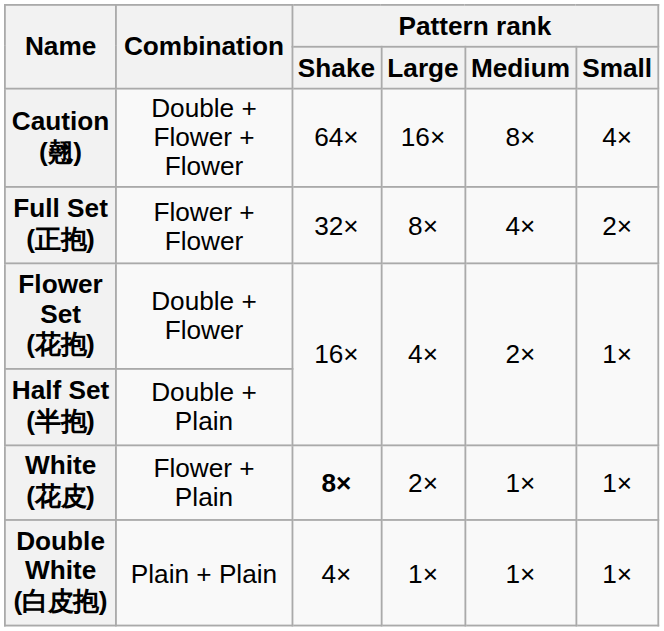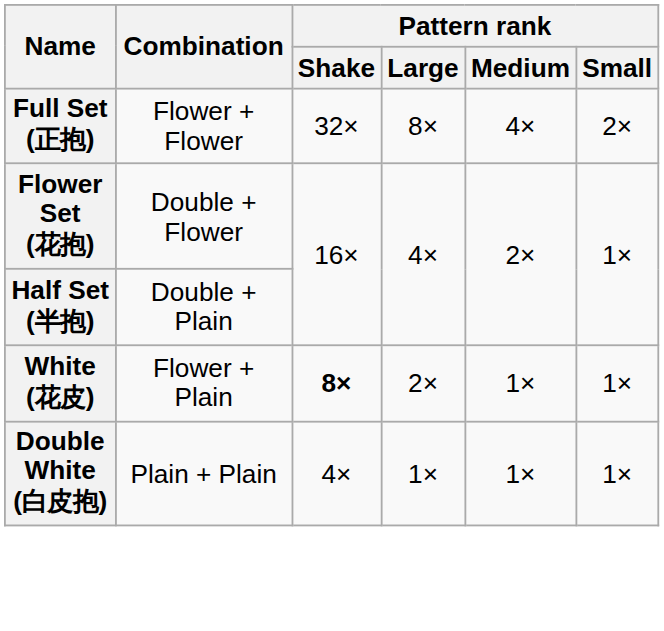 <table class="wikitable floatright" style="font-size:90%;text-align:center;width:25em;">
 <tr>
 <th rowspan=2>Name</th>
 <th rowspan=2>Combination</th>
 <th colspan=4>Pattern rank</th>
 </tr>
 <tr>
 <th>Shake</th>
 <th>Large</th>
 <th>Medium</th>
 <th>Small</th>
-</tr>
-<tr>
-<th>Caution<br>(翹)</th>
-<td>Double + Flower + Flower</td>
-<td>64×</td>
-<td>16×</td>
-<td>8×</td>
-<td>4×</td>
 </tr>
 <tr>
 <th>Full Set<br>(正抱)</th>
 <td>Flower + Flower</td>
 <td>32×</td>
 <td>8×</td>
 <td>4×</td>
 <td>2×</td>
 </tr>
 <tr>
 <th>Flower Set<br>(花抱)</th>
 <td>Double + Flower</td>
 <td rowspan=2>16×</td>
 <td rowspan=2>4×</td>
 <td rowspan=2>2×</td>
 <td rowspan=2>1×</td>
 </tr>
 <tr>
 <th>Half Set<br>(半抱)</th>
 <td>Double + Plain</td>
 </tr>
 <tr>
 <th>White<br>(花皮)</th>
 <td>Flower + Plain</td>
 <td><strong>8×</strong></td>
 <td>2×</td>
 <td>1×</td>
 <td>1×</td>
 </tr>
 <tr>
 <th>Double White<br>(白皮抱)</th>
 <td>Plain + Plain</td>
 <td>4×</td>
 <td>1×</td>
 <td>1×</td>
 <td>1×</td>
 </tr>
 </table>
